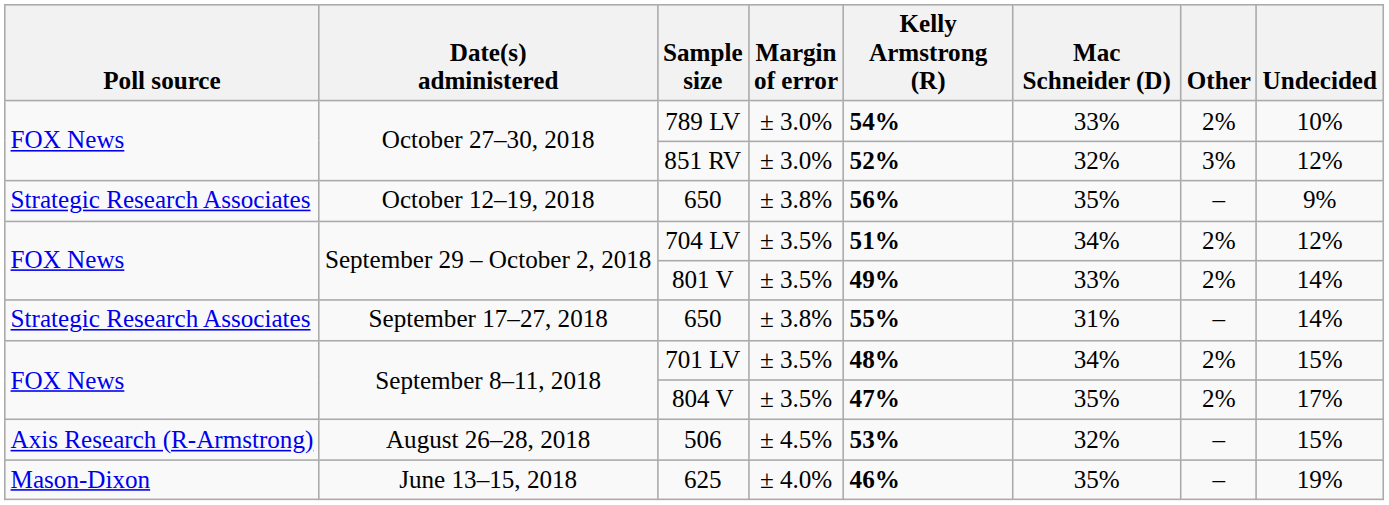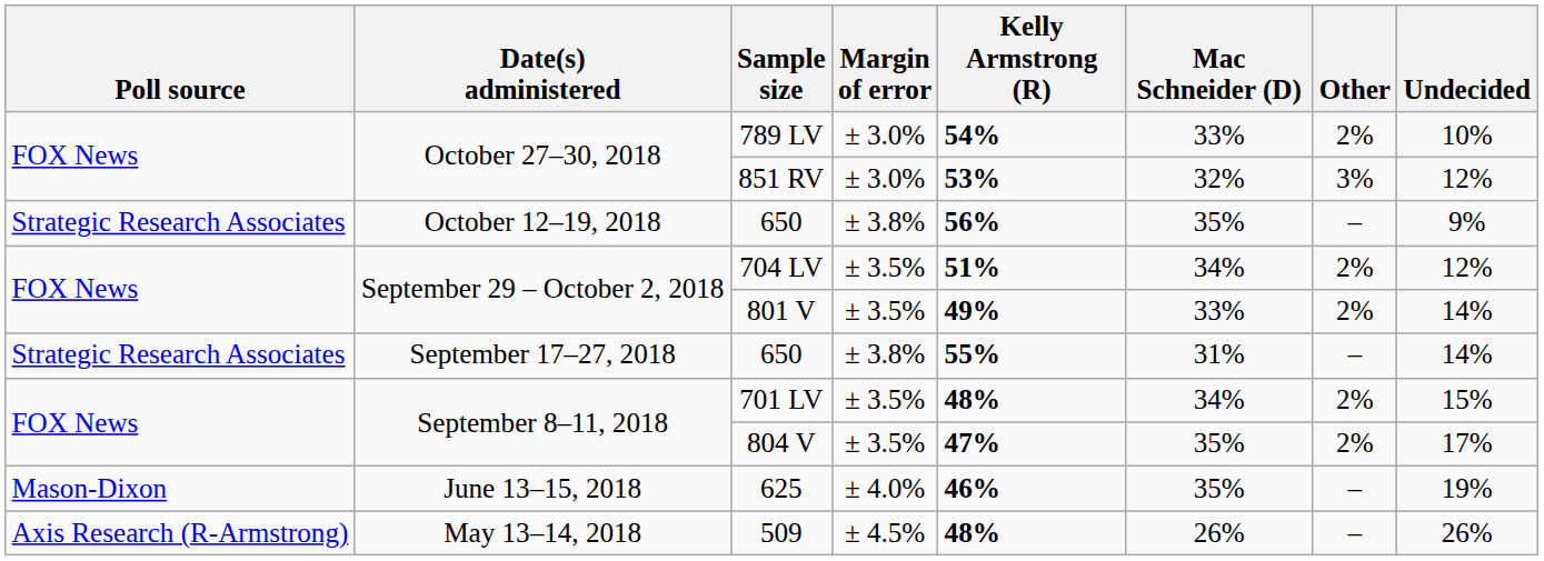 <table class="wikitable">
 <tr valign= bottom>
 <th>Poll source</th>
 <th>Date(s)<br>administered</th>
 <th>Sample<br>size</th>
 <th>Margin<br>of error</th>
 <th style="width:100px;">Kelly<br>Armstrong (R)</th>
 <th style="width:100px;">Mac<br>Schneider (D)</th>
 <th>Other</th>
 <th>Undecided</th>
 </tr>
 <tr>
 <td rowspan=2><a href='#'>FOX News</a></td>
 <td rowspan=2 align=center>October 27–30, 2018</td>
 <td align=center>789 LV</td>
 <td align=center>± 3.0%</td>
 <td><strong>54%</strong></td>
 <td align=center>33%</td>
 <td align=center>2%</td>
 <td align=center>10%</td>
 </tr>
 <tr>
 <td align=center>851 RV</td>
 <td align=center>± 3.0%</td>
-<td><strong>52%</strong></td>
+<td><strong>53%</strong></td>
 <td align=center>32%</td>
 <td align=center>3%</td>
 <td align=center>12%</td>
 </tr>
 <tr>
 <td><a href='#'>Strategic Research Associates</a></td>
 <td align=center>October 12–19, 2018</td>
 <td align=center>650</td>
 <td align=center>± 3.8%</td>
 <td><strong>56%</strong></td>
 <td align=center>35%</td>
 <td align=center>–</td>
 <td align=center>9%</td>
 </tr>
 <tr>
 <td rowspan=2><a href='#'>FOX News</a></td>
 <td rowspan=2 align=center>September 29 – October 2, 2018</td>
 <td align=center>704 LV</td>
 <td align=center>± 3.5%</td>
 <td><strong>51%</strong></td>
 <td align=center>34%</td>
 <td align=center>2%</td>
 <td align=center>12%</td>
 </tr>
 <tr>
 <td align=center>801 V</td>
 <td align=center>± 3.5%</td>
 <td><strong>49%</strong></td>
 <td align=center>33%</td>
 <td align=center>2%</td>
 <td align=center>14%</td>
 </tr>
 <tr>
 <td><a href='#'>Strategic Research Associates</a></td>
 <td align=center>September 17–27, 2018</td>
 <td align=center>650</td>
 <td align=center>± 3.8%</td>
 <td><strong>55%</strong></td>
 <td align=center>31%</td>
 <td align=center>–</td>
 <td align=center>14%</td>
 </tr>
 <tr>
 <td rowspan=2><a href='#'>FOX News</a></td>
 <td rowspan=2 align=center>September 8–11, 2018</td>
 <td align=center>701 LV</td>
 <td align=center>± 3.5%</td>
 <td><strong>48%</strong></td>
 <td align=center>34%</td>
 <td align=center>2%</td>
 <td align=center>15%</td>
 </tr>
 <tr>
 <td align=center>804 V</td>
 <td align=center>± 3.5%</td>
 <td><strong>47%</strong></td>
 <td align=center>35%</td>
 <td align=center>2%</td>
 <td align=center>17%</td>
 </tr>
 <tr>
-<td><a href='#'>Axis Research (R-Armstrong)</a></td>
-<td align=center>August 26–28, 2018</td>
-<td align=center>506</td>
-<td align=center>± 4.5%</td>
-<td><strong>53%</strong></td>
-<td align=center>32%</td>
-<td align=center>–</td>
-<td align=center>15%</td>
-</tr>
-<tr>
 <td><a href='#'>Mason-Dixon</a></td>
 <td align=center>June 13–15, 2018</td>
 <td align=center>625</td>
 <td align=center>± 4.0%</td>
 <td><strong>46%</strong></td>
 <td align=center>35%</td>
 <td align=center>–</td>
 <td align=center>19%</td>
 </tr>
+<tr>
+<td><a href='#'>Axis Research (R-Armstrong)</a></td>
+<td align=center>May 13–14, 2018</td>
+<td align=center>509</td>
+<td align=center>± 4.5%</td>
+<td><strong>48%</strong></td>
+<td align=center>26%</td>
+<td align=center>–</td>
+<td align=center>26%</td>
+</tr>
 </table>
